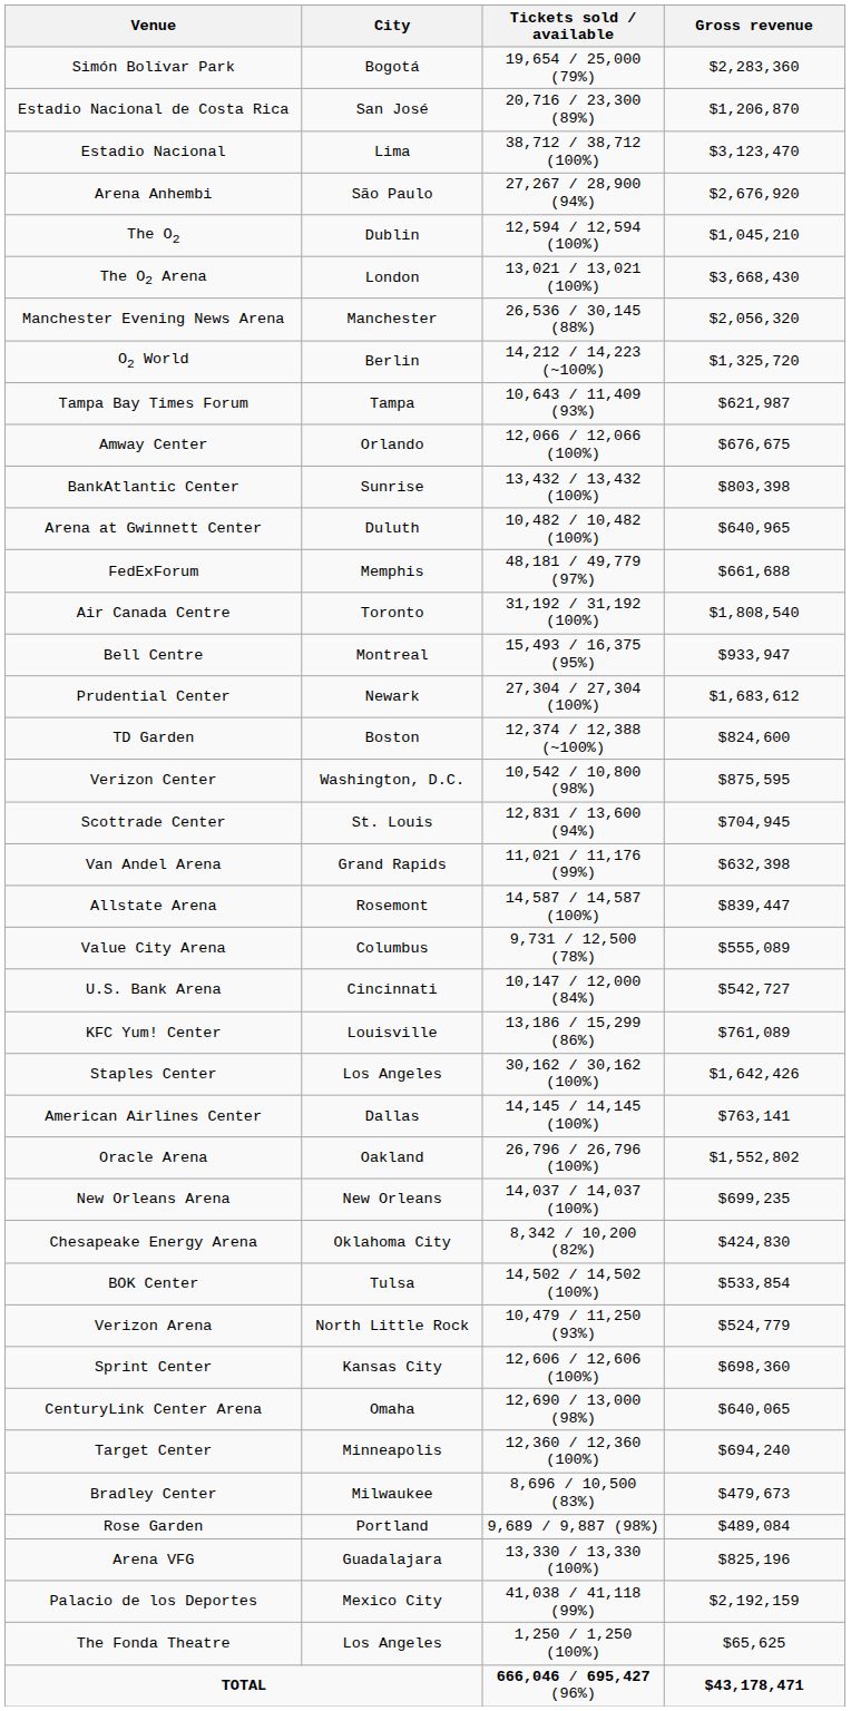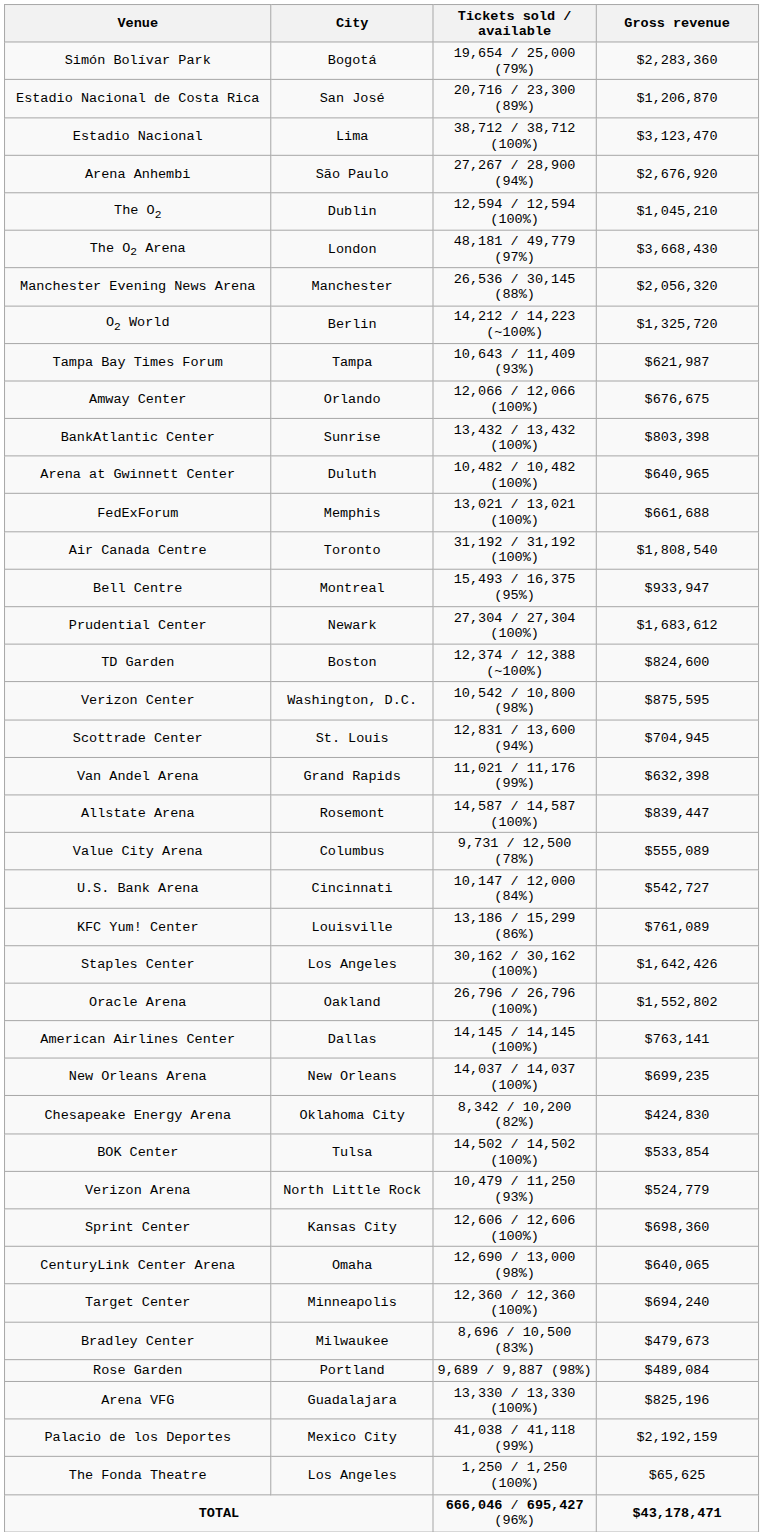 <table class="wikitable" style="text-align:center">
 <tr>
 <th style="width:250px;">Venue</th>
 <th style="width:150px;">City</th>
 <th style="width:150px;">Tickets sold / available</th>
 <th style="width:150px;">Gross revenue</th>
 </tr>
 <tr>
 <td>Simón Bolívar Park</td>
 <td>Bogotá</td>
 <td>19,654 / 25,000 (79%)</td>
 <td>$2,283,360</td>
 </tr>
 <tr>
 <td>Estadio Nacional de Costa Rica</td>
 <td>San José</td>
 <td>20,716 / 23,300 (89%)</td>
 <td>$1,206,870</td>
 </tr>
 <tr>
 <td>Estadio Nacional</td>
 <td>Lima</td>
 <td>38,712 / 38,712 (100%)</td>
 <td>$3,123,470</td>
 </tr>
 <tr>
 <td>Arena Anhembi</td>
 <td>São Paulo</td>
 <td>27,267 / 28,900 (94%)</td>
 <td>$2,676,920</td>
 </tr>
 <tr>
 <td>The O<sub>2</sub></td>
 <td>Dublin</td>
 <td>12,594 / 12,594 (100%)</td>
 <td>$1,045,210</td>
 </tr>
 <tr>
 <td>The O<sub>2</sub> Arena</td>
 <td>London</td>
-<td>13,021 / 13,021 (100%)</td>
+<td>48,181 / 49,779 (97%)</td>
 <td>$3,668,430</td>
 </tr>
 <tr>
 <td>Manchester Evening News Arena</td>
 <td>Manchester</td>
 <td>26,536 / 30,145 (88%)</td>
 <td>$2,056,320</td>
 </tr>
 <tr>
 <td>O<sub>2</sub> World</td>
 <td>Berlin</td>
 <td>14,212 / 14,223 (~100%)</td>
 <td>$1,325,720</td>
 </tr>
 <tr>
 <td>Tampa Bay Times Forum</td>
 <td>Tampa</td>
 <td>10,643 / 11,409 (93%)</td>
 <td>$621,987</td>
 </tr>
 <tr>
 <td>Amway Center</td>
 <td>Orlando</td>
 <td>12,066 / 12,066 (100%)</td>
 <td>$676,675</td>
 </tr>
 <tr>
 <td>BankAtlantic Center</td>
 <td>Sunrise</td>
 <td>13,432 / 13,432 (100%)</td>
 <td>$803,398</td>
 </tr>
 <tr>
 <td>Arena at Gwinnett Center</td>
 <td>Duluth</td>
 <td>10,482 / 10,482 (100%)</td>
 <td>$640,965</td>
 </tr>
 <tr>
 <td>FedExForum</td>
 <td>Memphis</td>
-<td>48,181 / 49,779 (97%)</td>
+<td>13,021 / 13,021 (100%)</td>
 <td>$661,688</td>
 </tr>
 <tr>
 <td>Air Canada Centre</td>
 <td>Toronto</td>
 <td>31,192 / 31,192 (100%)</td>
 <td>$1,808,540</td>
 </tr>
 <tr>
 <td>Bell Centre</td>
 <td>Montreal</td>
 <td>15,493 / 16,375 (95%)</td>
 <td>$933,947</td>
 </tr>
 <tr>
 <td>Prudential Center</td>
 <td>Newark</td>
 <td>27,304 / 27,304 (100%)</td>
 <td>$1,683,612</td>
 </tr>
 <tr>
 <td>TD Garden</td>
 <td>Boston</td>
 <td>12,374 / 12,388 (~100%)</td>
 <td>$824,600</td>
 </tr>
 <tr>
 <td>Verizon Center</td>
 <td>Washington, D.C.</td>
 <td>10,542 / 10,800 (98%)</td>
 <td>$875,595</td>
 </tr>
 <tr>
 <td>Scottrade Center</td>
 <td>St. Louis</td>
 <td>12,831 / 13,600 (94%)</td>
 <td>$704,945</td>
 </tr>
 <tr>
 <td>Van Andel Arena</td>
 <td>Grand Rapids</td>
 <td>11,021 / 11,176 (99%)</td>
 <td>$632,398</td>
 </tr>
 <tr>
 <td>Allstate Arena</td>
 <td>Rosemont</td>
 <td>14,587 / 14,587 (100%)</td>
 <td>$839,447</td>
 </tr>
 <tr>
 <td>Value City Arena</td>
 <td>Columbus</td>
 <td>9,731 / 12,500 (78%)</td>
 <td>$555,089</td>
 </tr>
 <tr>
 <td>U.S. Bank Arena</td>
 <td>Cincinnati</td>
 <td>10,147 / 12,000 (84%)</td>
 <td>$542,727</td>
 </tr>
 <tr>
 <td>KFC Yum! Center</td>
 <td>Louisville</td>
 <td>13,186 / 15,299 (86%)</td>
 <td>$761,089</td>
 </tr>
 <tr>
 <td>Staples Center</td>
 <td>Los Angeles</td>
 <td>30,162 / 30,162 (100%)</td>
 <td>$1,642,426</td>
 </tr>
 <tr>
+<td>Oracle Arena</td>
+<td>Oakland</td>
+<td>26,796 / 26,796 (100%)</td>
+<td>$1,552,802</td>
+</tr>
+<tr>
 <td>American Airlines Center</td>
 <td>Dallas</td>
 <td>14,145 / 14,145 (100%)</td>
 <td>$763,141</td>
-</tr>
-<tr>
-<td>Oracle Arena</td>
-<td>Oakland</td>
-<td>26,796 / 26,796 (100%)</td>
-<td>$1,552,802</td>
 </tr>
 <tr>
 <td>New Orleans Arena</td>
 <td>New Orleans</td>
 <td>14,037 / 14,037 (100%)</td>
 <td>$699,235</td>
 </tr>
 <tr>
 <td>Chesapeake Energy Arena</td>
 <td>Oklahoma City</td>
 <td>8,342 / 10,200 (82%)</td>
 <td>$424,830</td>
 </tr>
 <tr>
 <td>BOK Center</td>
 <td>Tulsa</td>
 <td>14,502 / 14,502 (100%)</td>
 <td>$533,854</td>
 </tr>
 <tr>
 <td>Verizon Arena</td>
 <td>North Little Rock</td>
 <td>10,479 / 11,250 (93%)</td>
 <td>$524,779</td>
 </tr>
 <tr>
 <td>Sprint Center</td>
 <td>Kansas City</td>
 <td>12,606 / 12,606 (100%)</td>
 <td>$698,360</td>
 </tr>
 <tr>
 <td>CenturyLink Center Arena</td>
 <td>Omaha</td>
 <td>12,690 / 13,000 (98%)</td>
 <td>$640,065</td>
 </tr>
 <tr>
 <td>Target Center</td>
 <td>Minneapolis</td>
 <td>12,360 / 12,360 (100%)</td>
 <td>$694,240</td>
 </tr>
 <tr>
 <td>Bradley Center</td>
 <td>Milwaukee</td>
 <td>8,696 / 10,500 (83%)</td>
 <td>$479,673</td>
 </tr>
 <tr>
 <td>Rose Garden</td>
 <td>Portland</td>
 <td>9,689 / 9,887 (98%)</td>
 <td>$489,084</td>
 </tr>
 <tr>
 <td>Arena VFG</td>
 <td>Guadalajara</td>
 <td>13,330 / 13,330 (100%)</td>
 <td>$825,196</td>
 </tr>
 <tr>
 <td>Palacio de los Deportes</td>
 <td>Mexico City</td>
 <td>41,038 / 41,118 (99%)</td>
 <td>$2,192,159</td>
 </tr>
 <tr>
 <td>The Fonda Theatre</td>
 <td>Los Angeles</td>
 <td>1,250 / 1,250 (100%)</td>
 <td>$65,625</td>
 </tr>
 <tr>
 <td colspan="2"><strong>TOTAL</strong></td>
 <td><strong>666,046</strong> / <strong>695,427</strong> (96%)</td>
 <td><strong>$43,178,471</strong></td>
 </tr>
 <tr>
 </tr>
 </table>
